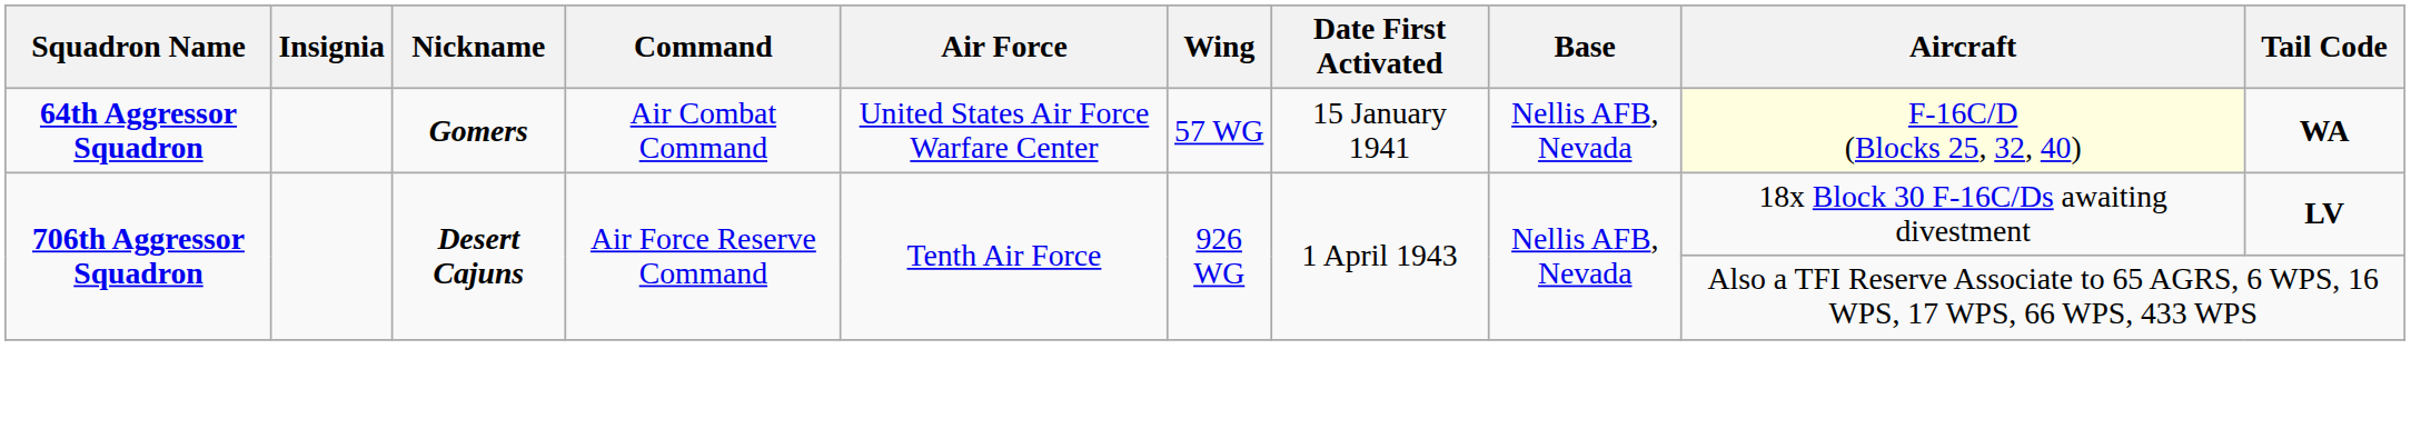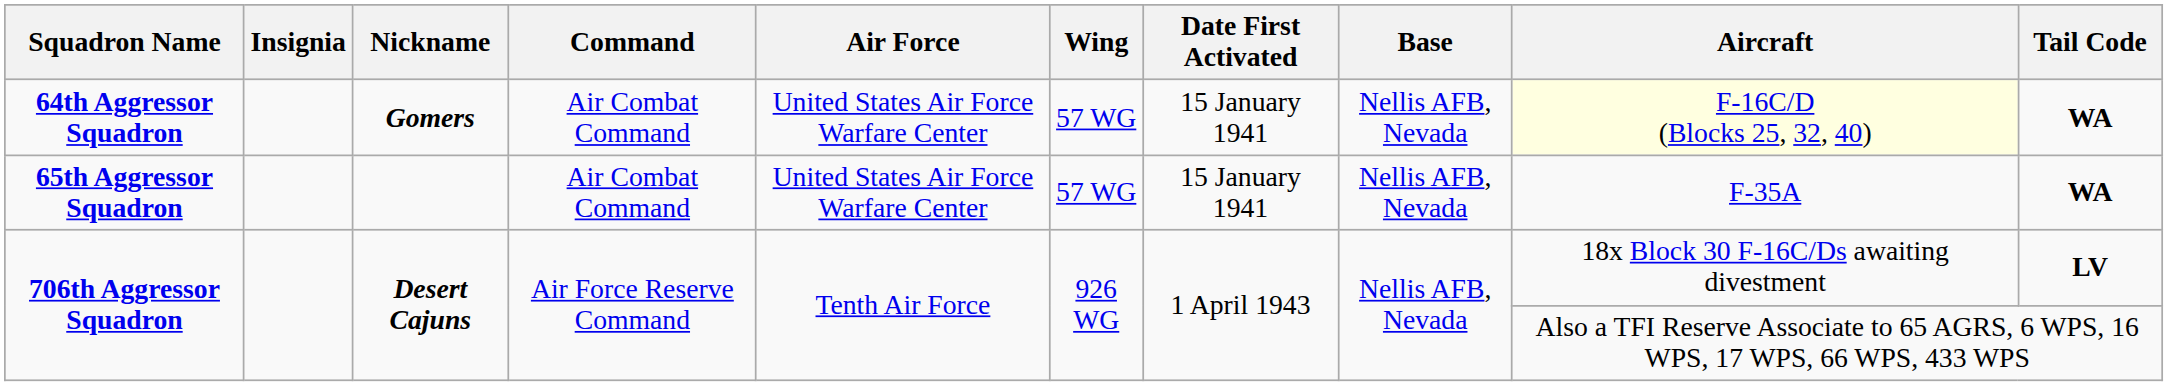 <table class="wikitable sortable" style="text-align:center;">
 <tr>
 <th>Squadron Name</th>
 <th>Insignia</th>
 <th>Nickname</th>
 <th>Command</th>
 <th>Air Force</th>
 <th>Wing</th>
 <th>Date First Activated</th>
 <th>Base</th>
 <th>Aircraft</th>
 <th>Tail Code</th>
 </tr>
 <tr>
 <td><strong><a href='#'>64th Aggressor Squadron</a></strong></td>
 <td></td>
 <td><strong><em>Gomers</em></strong></td>
 <td><a href='#'>Air Combat Command</a></td>
 <td><a href='#'>United States Air Force Warfare Center</a></td>
 <td><a href='#'>57 WG</a></td>
 <td>15 January 1941</td>
 <td><a href='#'>Nellis AFB</a>, <a href='#'>Nevada</a></td>
 <td style="background: lightyellow;"><a href='#'>F-16C/D</a><br>(<a href='#'>Blocks 25</a>, <a href='#'>32</a>, <a href='#'>40</a>)</td>
 <td><strong>WA</strong></td>
 </tr>
 <tr>
+<td><strong><a href='#'>65th Aggressor Squadron</a></strong></td>
+<td></td>
+<td></td>
+<td><a href='#'>Air Combat Command</a></td>
+<td><a href='#'>United States Air Force Warfare Center</a></td>
+<td><a href='#'>57 WG</a></td>
+<td>15 January 1941</td>
+<td><a href='#'>Nellis AFB</a>, <a href='#'>Nevada</a></td>
+<td><a href='#'>F-35A</a></td>
+<td><strong>WA</strong></td>
+</tr>
+<tr>
 <td rowspan="2"><strong><a href='#'>706th Aggressor Squadron</a></strong></td>
 <td rowspan="2"></td>
 <td rowspan="2"><strong><em>Desert Cajuns</em></strong></td>
 <td rowspan="2"><a href='#'>Air Force Reserve Command</a></td>
 <td rowspan="2"><a href='#'>Tenth Air Force</a></td>
 <td rowspan="2"><a href='#'>926 WG</a></td>
 <td rowspan="2">1 April 1943</td>
 <td rowspan="2"><a href='#'>Nellis AFB</a>, <a href='#'>Nevada</a></td>
 <td>18x <a href='#'>Block 30 F-16C/Ds</a> awaiting divestment</td>
 <td><strong>LV</strong></td>
 </tr>
 <tr>
 <td colspan="2">Also a TFI Reserve Associate to 65 AGRS, 6 WPS, 16 WPS, 17 WPS, 66 WPS, 433 WPS<strong></strong></td>
 </tr>
 </table>
